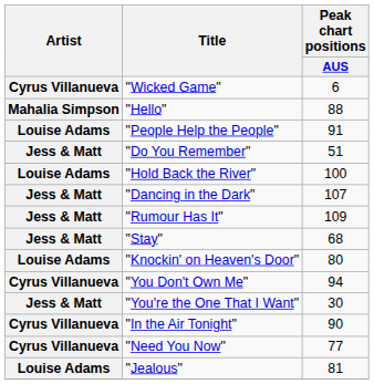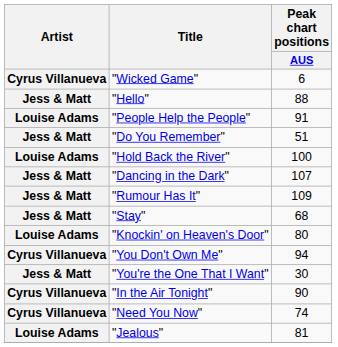 <table class="wikitable plainrowheaders" style="text-align:center;">
 <tr>
 <th scope="col" rowspan="2">Artist</th>
 <th scope="col" rowspan="2">Title</th>
 <th scope="col" colspan="1">Peak chart positions</th>
 </tr>
 <tr>
 <th scope="col" style="width:3em;font-size:90%;"><a href='#'>AUS</a><br></th>
 </tr>
 <tr>
 <th scope="row">Cyrus Villanueva</th>
 <td style="text-align:left;">"<a href='#'>Wicked Game</a>"</td>
 <td>6</td>
 </tr>
 <tr>
-<th scope="row">Mahalia Simpson</th>
+<th scope="row">Jess & Matt</th>
 <td style="text-align:left;">"<a href='#'>Hello</a>"</td>
 <td>88</td>
 </tr>
 <tr>
 <th scope="row">Louise Adams</th>
 <td style="text-align:left;">"<a href='#'>People Help the People</a>"</td>
 <td>91</td>
 </tr>
 <tr>
 <th scope="row">Jess & Matt</th>
 <td style="text-align:left;">"<a href='#'>Do You Remember</a>"</td>
 <td>51</td>
 </tr>
 <tr>
 <th scope="row">Louise Adams</th>
 <td style="text-align:left;">"<a href='#'>Hold Back the River</a>"</td>
 <td>100</td>
 </tr>
 <tr>
 <th scope="row">Jess & Matt</th>
 <td style="text-align:left;">"<a href='#'>Dancing in the Dark</a>"</td>
 <td>107</td>
 </tr>
 <tr>
 <th scope="row">Jess & Matt</th>
 <td style="text-align:left;">"<a href='#'>Rumour Has It</a>"</td>
 <td>109</td>
 </tr>
 <tr>
 <th scope="row">Jess & Matt</th>
 <td style="text-align:left;">"<a href='#'>Stay</a>"</td>
 <td>68</td>
 </tr>
 <tr>
 <th scope="row">Louise Adams</th>
 <td style="text-align:left;">"<a href='#'>Knockin' on Heaven's Door</a>"</td>
 <td>80</td>
 </tr>
 <tr>
 <th scope="row">Cyrus Villanueva</th>
 <td style="text-align:left;">"<a href='#'>You Don't Own Me</a>"</td>
 <td>94</td>
 </tr>
 <tr>
 <th scope="row">Jess & Matt</th>
 <td style="text-align:left;">"<a href='#'>You're the One That I Want</a>"</td>
 <td>30</td>
 </tr>
 <tr>
 <th scope="row">Cyrus Villanueva</th>
 <td style="text-align:left;">"<a href='#'>In the Air Tonight</a>"</td>
 <td>90</td>
 </tr>
 <tr>
 <th scope="row">Cyrus Villanueva</th>
 <td style="text-align:left;">"<a href='#'>Need You Now</a>"</td>
-<td>77</td>
+<td>74</td>
 </tr>
 <tr>
 <th scope="row">Louise Adams</th>
 <td style="text-align:left;">"<a href='#'>Jealous</a>"</td>
 <td>81</td>
 </tr>
 <tr>
 </tr>
 </table>
